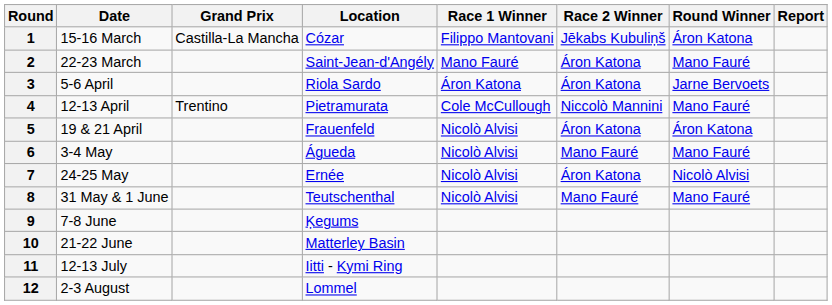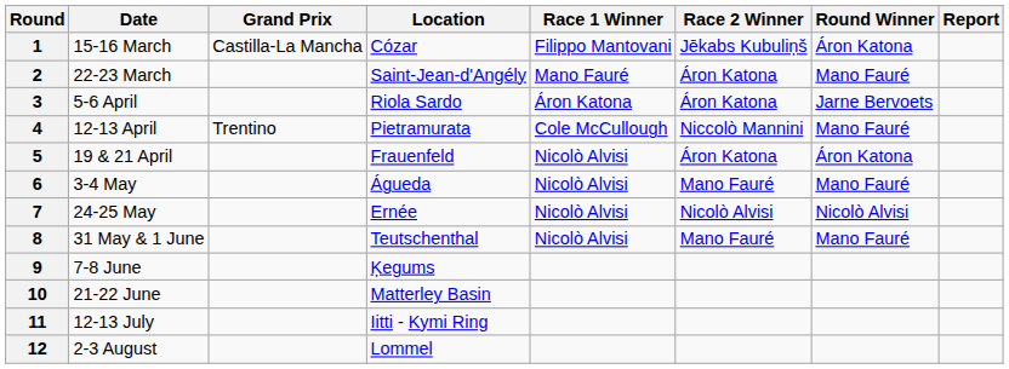 <table class="wikitable" style="font-size: 85%;">
 <tr>
 <th>Round</th>
 <th>Date</th>
 <th>Grand Prix</th>
 <th>Location</th>
 <th>Race 1 Winner</th>
 <th>Race 2 Winner</th>
 <th>Round Winner</th>
 <th>Report</th>
 </tr>
 <tr>
 <th>1</th>
 <td>15-16 March</td>
 <td> Castilla-La Mancha</td>
 <td><a href='#'>Cózar</a></td>
 <td> <a href='#'>Filippo Mantovani</a></td>
 <td> <a href='#'>Jēkabs Kubuliņš</a></td>
 <td> <a href='#'>Áron Katona</a></td>
 <td></td>
 </tr>
 <tr>
 <th>2</th>
 <td>22-23 March</td>
 <td></td>
 <td><a href='#'>Saint-Jean-d'Angély</a></td>
 <td> <a href='#'>Mano Fauré</a></td>
 <td> <a href='#'>Áron Katona</a></td>
 <td> <a href='#'>Mano Fauré</a></td>
 <td></td>
 </tr>
 <tr>
 <th>3</th>
 <td>5-6 April</td>
 <td></td>
 <td><a href='#'>Riola Sardo</a></td>
 <td> <a href='#'>Áron Katona</a></td>
 <td> <a href='#'>Áron Katona</a></td>
 <td> <a href='#'>Jarne Bervoets</a></td>
 <td></td>
 </tr>
 <tr>
 <th>4</th>
 <td>12-13 April</td>
 <td> Trentino</td>
 <td><a href='#'>Pietramurata</a></td>
 <td> <a href='#'>Cole McCullough</a></td>
 <td> <a href='#'>Niccolò Mannini</a></td>
 <td> <a href='#'>Mano Fauré</a></td>
 <td></td>
 </tr>
 <tr>
 <th>5</th>
 <td>19 & 21 April</td>
 <td></td>
 <td><a href='#'>Frauenfeld</a></td>
 <td> <a href='#'>Nicolò Alvisi</a></td>
 <td> <a href='#'>Áron Katona</a></td>
 <td> <a href='#'>Áron Katona</a></td>
 <td></td>
 </tr>
 <tr>
 <th>6</th>
 <td>3-4 May</td>
 <td></td>
 <td><a href='#'>Águeda</a></td>
 <td> <a href='#'>Nicolò Alvisi</a></td>
 <td> <a href='#'>Mano Fauré</a></td>
 <td> <a href='#'>Mano Fauré</a></td>
 <td></td>
 </tr>
 <tr>
 <th>7</th>
 <td>24-25 May</td>
 <td></td>
 <td><a href='#'>Ernée</a></td>
 <td> <a href='#'>Nicolò Alvisi</a></td>
-<td> <a href='#'>Áron Katona</a></td>
+<td> <a href='#'>Nicolò Alvisi</a></td>
 <td> <a href='#'>Nicolò Alvisi</a></td>
 <td></td>
 </tr>
 <tr>
 <th>8</th>
 <td>31 May & 1 June</td>
 <td></td>
 <td><a href='#'>Teutschenthal</a></td>
 <td> <a href='#'>Nicolò Alvisi</a></td>
 <td> <a href='#'>Mano Fauré</a></td>
 <td> <a href='#'>Mano Fauré</a></td>
 <td></td>
 </tr>
 <tr>
 <th>9</th>
 <td>7-8 June</td>
 <td></td>
 <td><a href='#'>Ķegums</a></td>
 <td></td>
 <td></td>
 <td></td>
 <td></td>
 </tr>
 <tr>
 <th>10</th>
 <td>21-22 June</td>
 <td></td>
 <td><a href='#'>Matterley Basin</a></td>
 <td></td>
 <td></td>
 <td></td>
 <td></td>
 </tr>
 <tr>
 <th>11</th>
 <td>12-13 July</td>
 <td></td>
 <td><a href='#'>Iitti</a> - <a href='#'>Kymi Ring</a></td>
 <td></td>
 <td></td>
 <td></td>
 <td></td>
 </tr>
 <tr>
 <th>12</th>
 <td>2-3 August</td>
 <td></td>
 <td><a href='#'>Lommel</a></td>
 <td></td>
 <td></td>
 <td></td>
 <td></td>
 </tr>
 </table>
